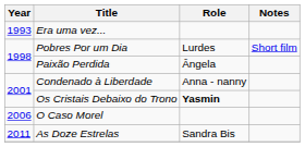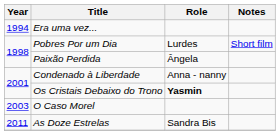 <table class="wikitable">
 <tr>
 <th>Year</th>
 <th>Title</th>
 <th>Role</th>
 <th>Notes</th>
 </tr>
 <tr>
-<td><a href='#'>1993</a></td>
+<td><a href='#'>1994</a></td>
 <td><em>Era uma vez...</em></td>
 <td></td>
 <td></td>
 </tr>
 <tr>
 <td rowspan="2"><a href='#'>1998</a></td>
 <td><em>Pobres Por um Dia</em></td>
 <td>Lurdes</td>
 <td><a href='#'>Short film</a></td>
 </tr>
 <tr>
 <td><em>Paixão Perdida</em></td>
 <td>Ângela</td>
 <td></td>
 </tr>
 <tr>
 <td rowspan="2"><a href='#'>2001</a></td>
 <td><em>Condenado à Liberdade</em></td>
 <td>Anna - nanny</td>
 <td></td>
 </tr>
 <tr>
 <td><em>Os Cristais Debaixo do Trono</em></td>
 <td><strong>Yasmin</strong></td>
 <td></td>
 </tr>
 <tr>
-<td><a href='#'>2006</a></td>
+<td><a href='#'>2003</a></td>
 <td><em>O Caso Morel</em></td>
 <td></td>
 <td></td>
 </tr>
 <tr>
 <td><a href='#'>2011</a></td>
 <td><em>As Doze Estrelas</em></td>
 <td>Sandra Bis</td>
 <td></td>
 </tr>
 <tr>
 </tr>
 </table>
